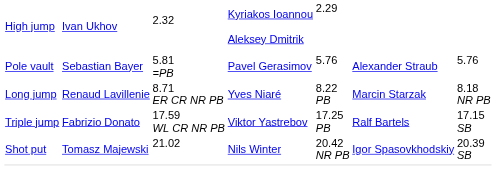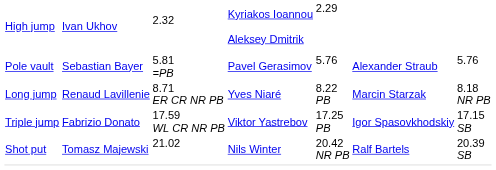 <table>
 <tr>
 <td><a href='#'>High jump</a><br></td>
 <td><a href='#'>Ivan Ukhov</a><br></td>
 <td>2.32<br> </td>
 <td><a href='#'>Kyriakos Ioannou</a><br> <br><a href='#'>Aleksey Dmitrik</a><br></td>
 <td>2.29<br> <br> <br> </td>
 <td></td>
 <td></td>
 </tr>
 <tr>
 <td><a href='#'>Pole vault</a><br></td>
 <td><a href='#'>Sebastian Bayer</a><br></td>
 <td>5.81<br><em>=PB</em></td>
 <td><a href='#'>Pavel Gerasimov</a><br></td>
 <td>5.76<br> </td>
 <td><a href='#'>Alexander Straub</a><br></td>
 <td>5.76<br> </td>
 </tr>
 <tr>
 <td><a href='#'>Long jump</a><br></td>
 <td><a href='#'>Renaud Lavillenie</a><br></td>
 <td>8.71<br><em>ER</em> <em>CR</em> <em>NR</em> <em>PB</em></td>
 <td><a href='#'>Yves Niaré</a><br></td>
 <td>8.22<br><em>PB</em></td>
 <td><a href='#'>Marcin Starzak</a><br></td>
 <td>8.18<br><em>NR</em> <em>PB</em></td>
 </tr>
 <tr>
 <td><a href='#'>Triple jump</a><br></td>
 <td><a href='#'>Fabrizio Donato</a><br></td>
 <td>17.59<br><em>WL</em> <em>CR</em> <em>NR</em> <em>PB</em></td>
 <td><a href='#'>Viktor Yastrebov</a><br></td>
 <td>17.25<br><em>PB</em></td>
-<td><a href='#'>Ralf Bartels</a><br></td>
+<td><a href='#'>Igor Spasovkhodskiy</a><br></td>
 <td>17.15<br><em>SB</em></td>
 </tr>
 <tr>
 <td><a href='#'>Shot put</a><br></td>
 <td><a href='#'>Tomasz Majewski</a><br></td>
 <td>21.02<br> </td>
 <td><a href='#'>Nils Winter</a><br></td>
 <td>20.42<br><em>NR</em> <em>PB</em></td>
-<td><a href='#'>Igor Spasovkhodskiy</a><br></td>
+<td><a href='#'>Ralf Bartels</a><br></td>
 <td>20.39<br><em>SB</em></td>
 </tr>
 <tr bgcolor= e8e8e8>
 <td colspan=7></td>
 </tr>
 </table>
